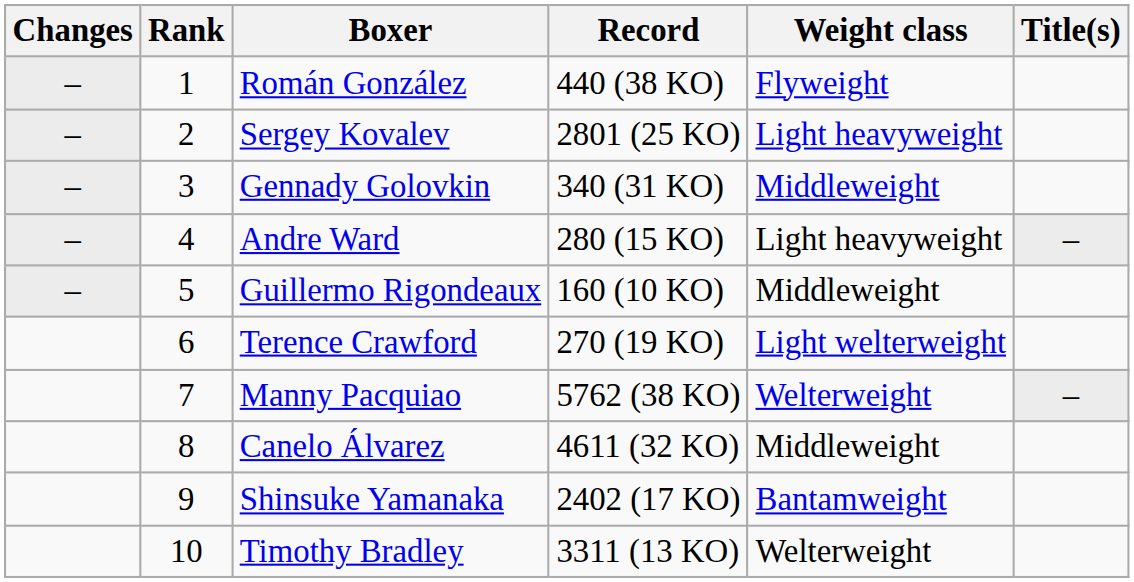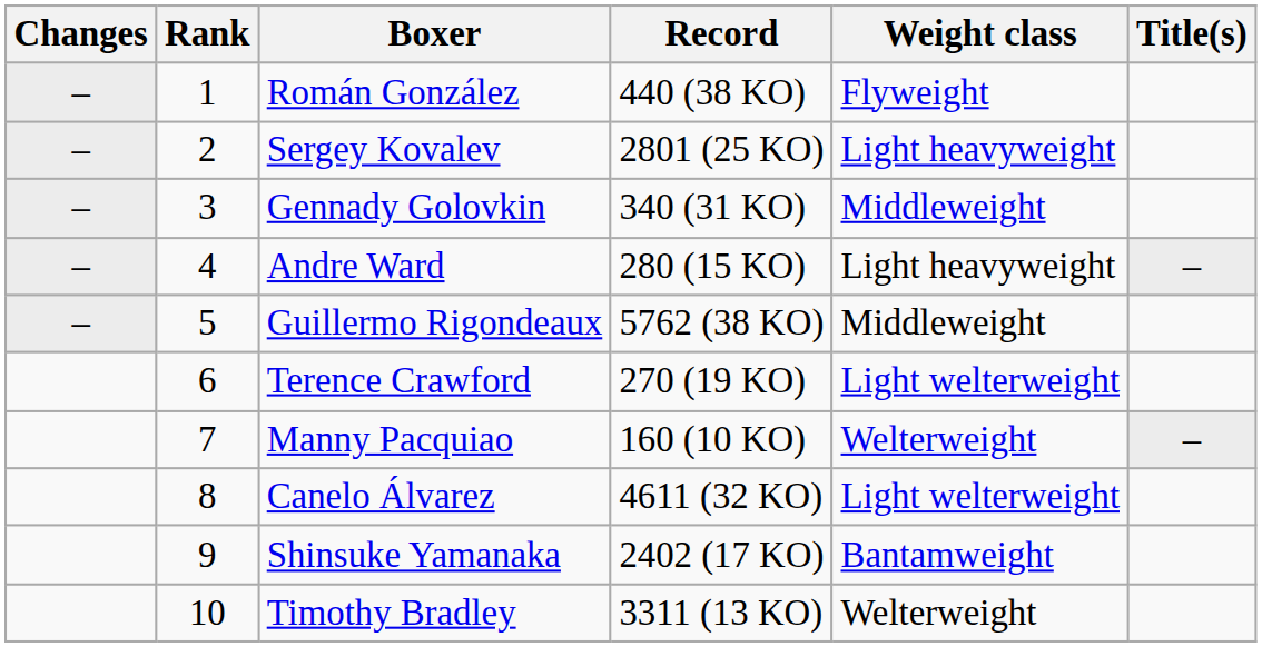 <table class="wikitable ">
 <tr>
 <th>Changes</th>
 <th>Rank</th>
 <th>Boxer</th>
 <th>Record</th>
 <th>Weight class</th>
 <th>Title(s)</th>
 </tr>
 <tr>
 <td align=center bgcolor=#ECECEC>–</td>
 <td align=center>1</td>
 <td><a href='#'>Román González</a></td>
 <td>440 (38 KO)</td>
 <td><a href='#'>Flyweight</a></td>
 <td></td>
 </tr>
 <tr>
 <td align=center bgcolor=#ECECEC>–</td>
 <td align=center>2</td>
 <td><a href='#'>Sergey Kovalev</a></td>
 <td>2801 (25 KO)</td>
 <td><a href='#'>Light heavyweight</a></td>
 <td></td>
 </tr>
 <tr>
 <td align=center bgcolor=#ECECEC>–</td>
 <td align=center>3</td>
 <td><a href='#'>Gennady Golovkin</a></td>
 <td>340 (31 KO)</td>
 <td><a href='#'>Middleweight</a></td>
 <td></td>
 </tr>
 <tr>
 <td align=center bgcolor=#ECECEC>–</td>
 <td align=center>4</td>
 <td><a href='#'>Andre Ward</a></td>
 <td>280 (15 KO)</td>
 <td>Light heavyweight</td>
 <td align=center bgcolor=#ECECEC data-sort-value="Z">–</td>
 </tr>
 <tr>
 <td align=center bgcolor=#ECECEC>–</td>
 <td align=center>5</td>
 <td><a href='#'>Guillermo Rigondeaux</a></td>
-<td>160 (10 KO)</td>
+<td>5762 (38 KO)</td>
 <td>Middleweight</td>
 <td></td>
 </tr>
 <tr>
 <td align=center></td>
 <td align=center>6</td>
 <td><a href='#'>Terence Crawford</a></td>
 <td>270 (19 KO)</td>
 <td><a href='#'>Light welterweight</a></td>
 <td></td>
 </tr>
 <tr>
 <td align=center></td>
 <td align=center>7</td>
 <td><a href='#'>Manny Pacquiao</a></td>
-<td>5762 (38 KO)</td>
+<td>160 (10 KO)</td>
 <td><a href='#'>Welterweight</a></td>
 <td align=center bgcolor=#ECECEC data-sort-value="Z">–</td>
 </tr>
 <tr>
 <td align=center></td>
 <td align=center>8</td>
 <td><a href='#'>Canelo Álvarez</a></td>
 <td>4611 (32 KO)</td>
-<td>Middleweight</td>
+<td><a href='#'>Light welterweight</a></td>
 <td></td>
 </tr>
 <tr>
 <td align=center></td>
 <td align=center>9</td>
 <td><a href='#'>Shinsuke Yamanaka</a></td>
 <td>2402 (17 KO)</td>
 <td><a href='#'>Bantamweight</a></td>
 <td></td>
 </tr>
 <tr>
 <td align=center></td>
 <td align=center>10</td>
 <td><a href='#'>Timothy Bradley</a></td>
 <td>3311 (13 KO)</td>
 <td>Welterweight</td>
 <td></td>
 </tr>
 </table>
